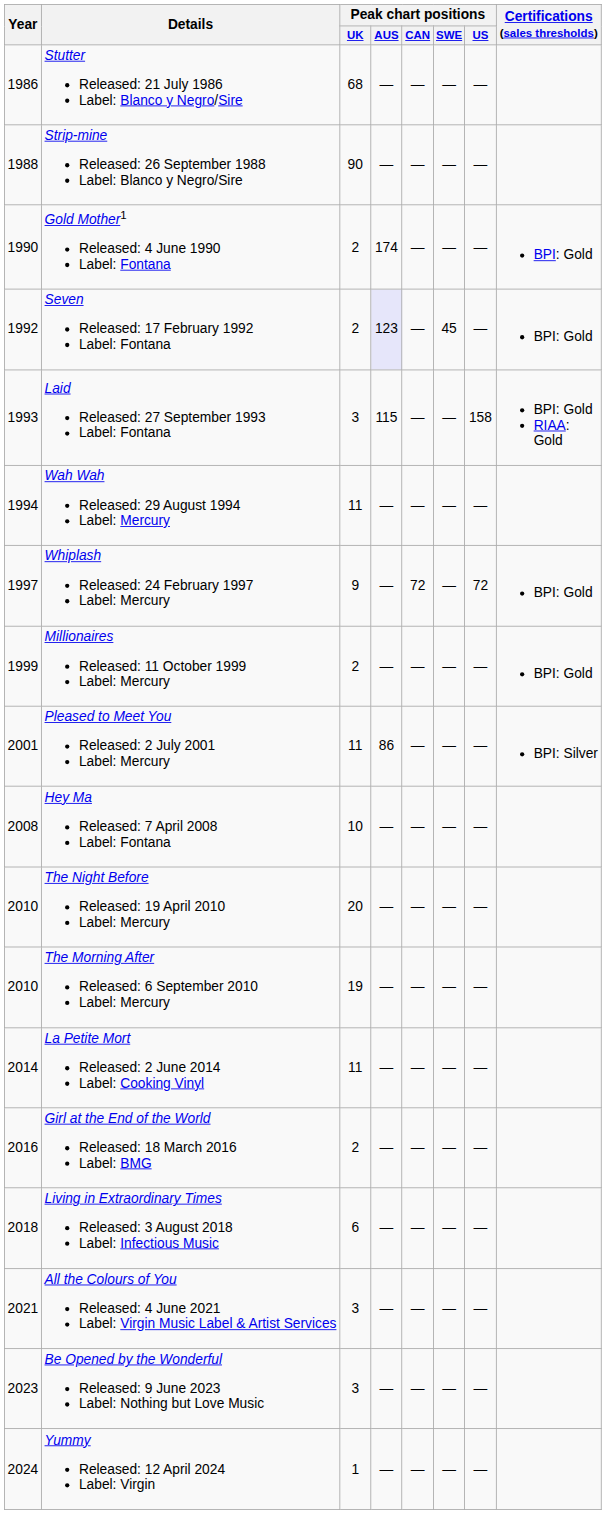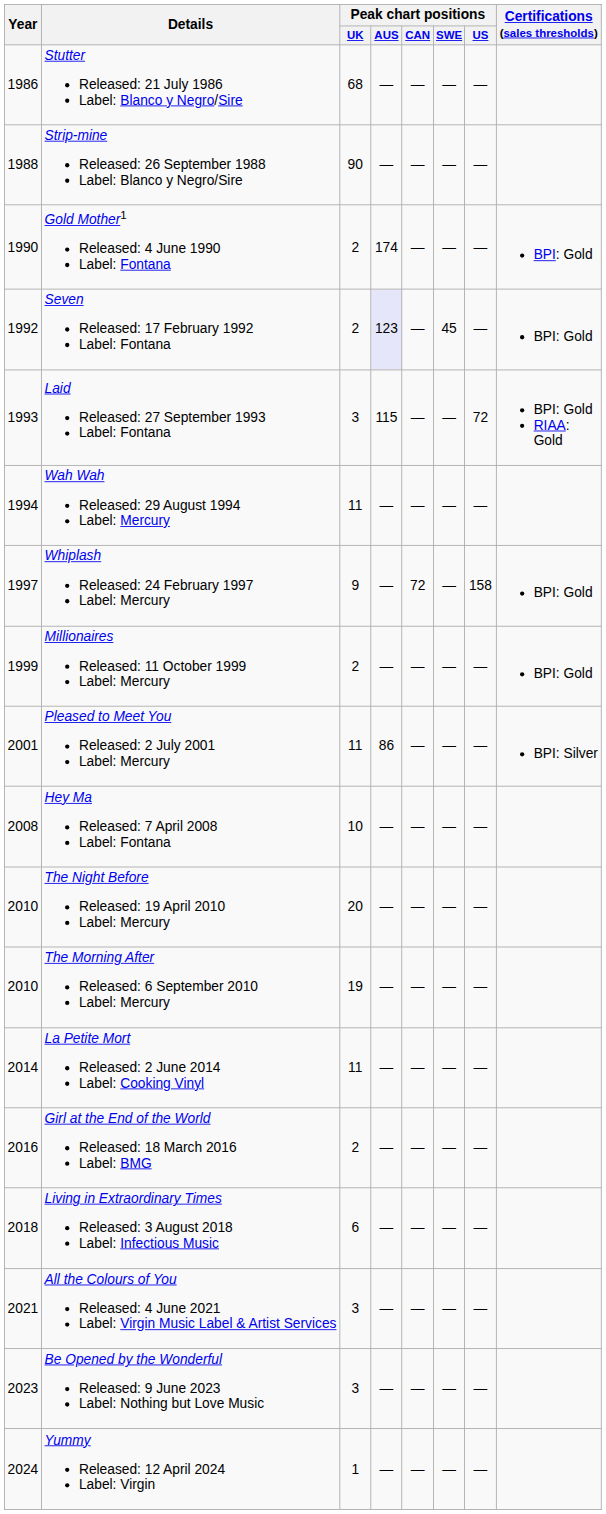 <table class="wikitable">
 <tr>
 <th rowspan="2">Year</th>
 <th rowspan="2">Details</th>
 <th colspan="5">Peak chart positions</th>
 <th rowspan="2" width="115"><a href='#'>Certifications</a><br><small>(<a href='#'>sales thresholds</a>)</small></th>
 </tr>
 <tr style="font-size:smaller">
 <th width="30"><a href='#'>UK</a><br></th>
 <th width="30"><a href='#'>AUS</a><br></th>
 <th width="30"><a href='#'>CAN</a><br></th>
 <th width="30"><a href='#'>SWE</a><br></th>
 <th width="30"><a href='#'>US</a><br></th>
 </tr>
 <tr>
 <td>1986</td>
 <td><em><a href='#'>Stutter</a></em><br><ul><li>Released: 21 July 1986</li><li>Label: <a href='#'>Blanco y Negro</a>/<a href='#'>Sire</a></li></ul></td>
 <td align="center">68</td>
 <td align="center">—</td>
 <td align="center">—</td>
 <td align="center">—</td>
 <td align="center">—</td>
 <td></td>
 </tr>
 <tr>
 <td>1988</td>
 <td><em><a href='#'>Strip-mine</a></em><br><ul><li>Released: 26 September 1988</li><li>Label: Blanco y Negro/Sire</li></ul></td>
 <td align="center">90</td>
 <td align="center">—</td>
 <td align="center">—</td>
 <td align="center">—</td>
 <td align="center">—</td>
 <td></td>
 </tr>
 <tr>
 <td>1990</td>
 <td><em><a href='#'>Gold Mother</a></em><sup>1</sup><br><ul><li>Released: 4 June 1990</li><li>Label: <a href='#'>Fontana</a></li></ul></td>
 <td align="center">2</td>
 <td align="center">174</td>
 <td align="center">—</td>
 <td align="center">—</td>
 <td align="center">—</td>
 <td><br><ul><li><a href='#'>BPI</a>: Gold</li></ul></td>
 </tr>
 <tr>
 <td>1992</td>
 <td><em><a href='#'>Seven</a></em><br><ul><li>Released: 17 February 1992</li><li>Label: Fontana</li></ul></td>
 <td align="center">2</td>
 <td align="center" style="background: lavender;">123</td>
 <td align="center">—</td>
 <td align="center">45</td>
 <td align="center">—</td>
 <td><br><ul><li>BPI: Gold</li></ul></td>
 </tr>
 <tr>
 <td>1993</td>
 <td><em><a href='#'>Laid</a></em><br><ul><li>Released: 27 September 1993</li><li>Label: Fontana</li></ul></td>
 <td align="center">3</td>
 <td align="center">115</td>
 <td align="center">—</td>
 <td align="center">—</td>
-<td align="center">158</td>
+<td align="center">72</td>
 <td><br><ul><li>BPI: Gold</li><li><a href='#'>RIAA</a>: Gold</li></ul></td>
 </tr>
 <tr>
 <td>1994</td>
 <td><em><a href='#'>Wah Wah</a></em><br><ul><li>Released: 29 August 1994</li><li>Label: <a href='#'>Mercury</a></li></ul></td>
 <td align="center">11</td>
 <td align="center">—</td>
 <td align="center">—</td>
 <td align="center">—</td>
 <td align="center">—</td>
 <td></td>
 </tr>
 <tr>
 <td>1997</td>
 <td><em><a href='#'>Whiplash</a></em><br><ul><li>Released: 24 February 1997</li><li>Label: Mercury</li></ul></td>
 <td align="center">9</td>
 <td align="center">—</td>
 <td align="center">72</td>
 <td align="center">—</td>
-<td align="center">72</td>
+<td align="center">158</td>
 <td><br><ul><li>BPI: Gold</li></ul></td>
 </tr>
 <tr>
 <td>1999</td>
 <td><em><a href='#'>Millionaires</a></em><br><ul><li>Released: 11 October 1999</li><li>Label: Mercury</li></ul></td>
 <td align="center">2</td>
 <td align="center">—</td>
 <td align="center">—</td>
 <td align="center">—</td>
 <td align="center">—</td>
 <td><br><ul><li>BPI: Gold</li></ul></td>
 </tr>
 <tr>
 <td>2001</td>
 <td><em><a href='#'>Pleased to Meet You</a></em><br><ul><li>Released: 2 July 2001</li><li>Label: Mercury</li></ul></td>
 <td align="center">11</td>
 <td align="center">86</td>
 <td align="center">—</td>
 <td align="center">—</td>
 <td align="center">—</td>
 <td><br><ul><li>BPI: Silver</li></ul></td>
 </tr>
 <tr>
 <td>2008</td>
 <td><em><a href='#'>Hey Ma</a></em><br><ul><li>Released: 7 April 2008</li><li>Label: Fontana</li></ul></td>
 <td align="center">10</td>
 <td align="center">—</td>
 <td align="center">—</td>
 <td align="center">—</td>
 <td align="center">—</td>
 <td></td>
 </tr>
 <tr>
 <td>2010</td>
 <td><em><a href='#'>The Night Before</a></em><br><ul><li>Released: 19 April 2010</li><li>Label: Mercury</li></ul></td>
 <td align="center">20</td>
 <td align="center">—</td>
 <td align="center">—</td>
 <td align="center">—</td>
 <td align="center">—</td>
 <td></td>
 </tr>
 <tr>
 <td>2010</td>
 <td><em><a href='#'>The Morning After</a></em><br><ul><li>Released: 6 September 2010</li><li>Label: Mercury</li></ul></td>
 <td align="center">19</td>
 <td align="center">—</td>
 <td align="center">—</td>
 <td align="center">—</td>
 <td align="center">—</td>
 <td></td>
 </tr>
 <tr>
 <td>2014</td>
 <td><em><a href='#'>La Petite Mort</a></em><br><ul><li>Released: 2 June 2014</li><li>Label: <a href='#'>Cooking Vinyl</a></li></ul></td>
 <td align="center">11</td>
 <td align="center">—</td>
 <td align="center">—</td>
 <td align="center">—</td>
 <td align="center">—</td>
 <td></td>
 </tr>
 <tr>
 <td>2016</td>
 <td><em><a href='#'>Girl at the End of the World</a></em><br><ul><li>Released: 18 March 2016</li><li>Label: <a href='#'>BMG</a></li></ul></td>
 <td align="center">2</td>
 <td align="center">—</td>
 <td align="center">—</td>
 <td align="center">—</td>
 <td align="center">—</td>
 <td></td>
 </tr>
 <tr>
 <td>2018</td>
 <td><em><a href='#'>Living in Extraordinary Times</a></em><br><ul><li>Released: 3 August 2018</li><li>Label: <a href='#'>Infectious Music</a></li></ul></td>
 <td align="center">6</td>
 <td align="center">—</td>
 <td align="center">—</td>
 <td align="center">—</td>
 <td align="center">—</td>
 <td></td>
 </tr>
 <tr>
 <td>2021</td>
 <td><em><a href='#'>All the Colours of You</a></em><br><ul><li>Released: 4 June 2021</li><li>Label: <a href='#'>Virgin Music Label & Artist Services</a></li></ul></td>
 <td align="center">3</td>
 <td align="center">—</td>
 <td align="center">—</td>
 <td align="center">—</td>
 <td align="center">—</td>
 <td></td>
 </tr>
 <tr>
 <td>2023</td>
 <td><em><a href='#'>Be Opened by the Wonderful</a></em><br><ul><li>Released: 9 June 2023</li><li>Label: Nothing but Love Music</li></ul></td>
 <td align="center">3</td>
 <td align="center">—</td>
 <td align="center">—</td>
 <td align="center">—</td>
 <td align="center">—</td>
 <td></td>
 </tr>
 <tr>
 <td>2024</td>
 <td><em><a href='#'>Yummy</a></em><br><ul><li>Released: 12 April 2024</li><li>Label: Virgin</li></ul></td>
 <td align="center">1</td>
 <td align="center">—</td>
 <td align="center">—</td>
 <td align="center">—</td>
 <td align="center">—</td>
 <td></td>
 </tr>
 </table>
